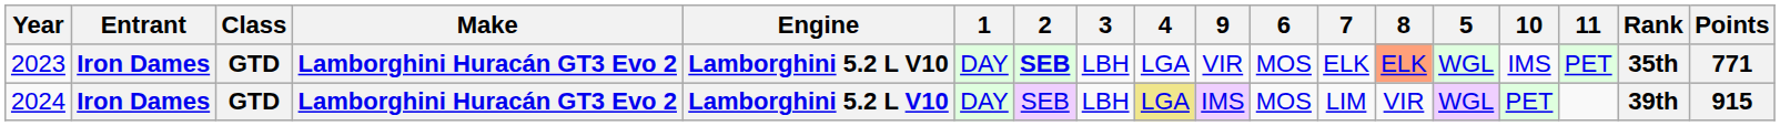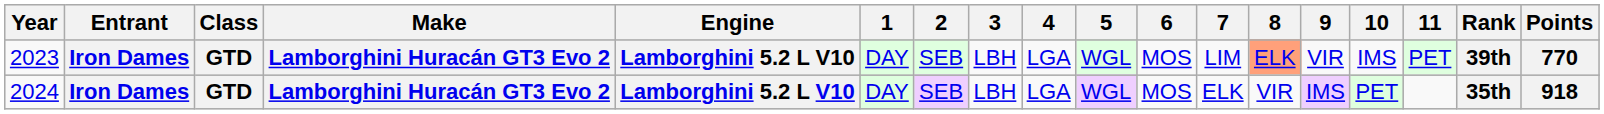 <table class="wikitable" style="text-align:center; font-size:90%">
 <tr>
 <th>Year</th>
 <th>Entrant</th>
 <th>Class</th>
 <th>Make</th>
 <th>Engine</th>
 <th>1</th>
 <th>2</th>
 <th>3</th>
 <th>4</th>
-<th>9</th>
+<th>5</th>
 <th>6</th>
 <th>7</th>
 <th>8</th>
-<th>5</th>
+<th>9</th>
 <th>10</th>
 <th>11</th>
 <th>Rank</th>
 <th>Points</th>
 </tr>
 <tr>
 <td><a href='#'>2023</a></td>
 <th><a href='#'>Iron Dames</a></th>
 <th>GTD</th>
 <th><a href='#'>Lamborghini Huracán GT3 Evo 2</a></th>
 <th><a href='#'>Lamborghini</a> 5.2 L V10</th>
 <td style="background:#DFFFDF;"><a href='#'>DAY</a><br></td>
-<td style="background:#DFFFDF;"><strong><a href='#'>SEB</a><br></strong></td>
+<td style="background:#DFFFDF;"><a href='#'>SEB</a><br></td>
 <td><a href='#'>LBH</a></td>
 <td><a href='#'>LGA</a></td>
+<td style="background:#DFFFDF;"><a href='#'>WGL</a><br></td>
+<td><a href='#'>MOS</a><br></td>
+<td><a href='#'>LIM</a><br></td>
+<td style="background: lightsalmon;"><a href='#'>ELK</a><br></td>
 <td><a href='#'>VIR</a><br></td>
-<td><a href='#'>MOS</a><br></td>
-<td><a href='#'>ELK</a></td>
-<td style="background: lightsalmon;"><a href='#'>ELK</a><br></td>
-<td style="background:#DFFFDF;"><a href='#'>WGL</a><br></td>
 <td><a href='#'>IMS</a></td>
 <td style="background:#DFFFDF;"><a href='#'>PET</a><br></td>
-<th>35th</th>
-<th>771</th>
+<th>39th</th>
+<th>770</th>
 </tr>
 <tr>
 <td><a href='#'>2024</a></td>
 <th><a href='#'>Iron Dames</a></th>
 <th>GTD</th>
 <th><a href='#'>Lamborghini Huracán GT3 Evo 2</a></th>
 <th><a href='#'>Lamborghini</a> 5.2 L <a href='#'>V10</a></th>
 <td style="background:#DFFFDF;"><a href='#'>DAY</a><br></td>
 <td style="background:#EFCFFF;"><a href='#'>SEB</a><br></td>
 <td><a href='#'>LBH</a></td>
-<td style="background: khaki;"><a href='#'>LGA</a></td>
+<td><a href='#'>LGA</a></td>
+<td style="background:#EFCFFF;"><a href='#'>WGL</a><br></td>
+<td><a href='#'>MOS</a></td>
+<td><a href='#'>ELK</a></td>
+<td><a href='#'>VIR</a></td>
 <td style="background:#EFCFFF;"><a href='#'>IMS</a><br></td>
-<td><a href='#'>MOS</a></td>
-<td><a href='#'>LIM</a><br></td>
-<td><a href='#'>VIR</a></td>
-<td style="background:#EFCFFF;"><a href='#'>WGL</a><br></td>
 <td style="background:#DFFFDF;"><a href='#'>PET</a><br></td>
 <td></td>
-<th>39th</th>
-<th>915</th>
+<th>35th</th>
+<th>918</th>
 </tr>
 </table>
